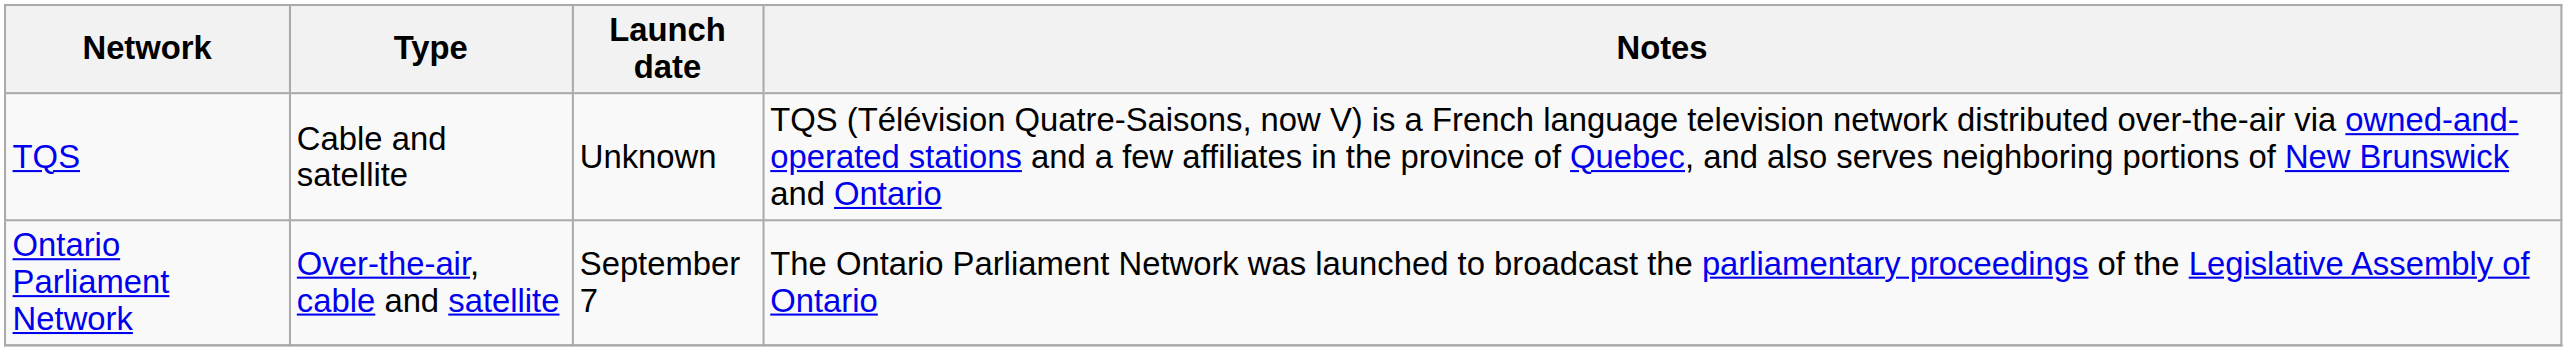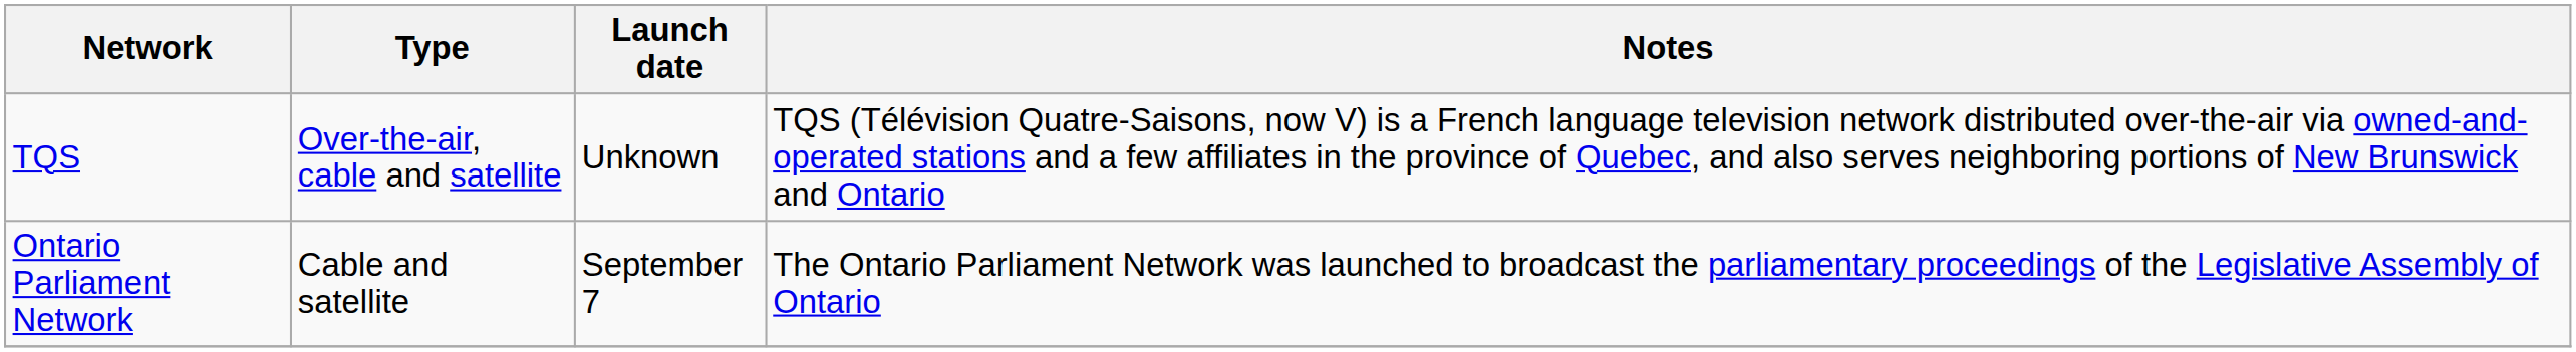 <table class="wikitable">
 <tr>
 <th>Network</th>
 <th>Type</th>
 <th>Launch date</th>
 <th>Notes</th>
 </tr>
 <tr>
 <td><a href='#'>TQS</a></td>
-<td>Cable and satellite <br> </td>
+<td><a href='#'>Over-the-air</a>, <a href='#'>cable</a> and <a href='#'>satellite</a></td>
 <td>Unknown</td>
 <td>TQS (Télévision Quatre-Saisons, now V) is a French language television network distributed over-the-air via <a href='#'>owned-and-operated stations</a> and a few affiliates in the province of <a href='#'>Quebec</a>, and also serves neighboring portions of <a href='#'>New Brunswick</a> and <a href='#'>Ontario</a></td>
 </tr>
 <tr>
 <td><a href='#'>Ontario Parliament Network</a></td>
-<td><a href='#'>Over-the-air</a>, <a href='#'>cable</a> and <a href='#'>satellite</a></td>
+<td>Cable and satellite <br> </td>
 <td>September 7</td>
 <td>The Ontario Parliament Network was launched to broadcast the <a href='#'>parliamentary proceedings</a> of the <a href='#'>Legislative Assembly of Ontario</a></td>
 </tr>
 <tr>
 </tr>
 </table>
